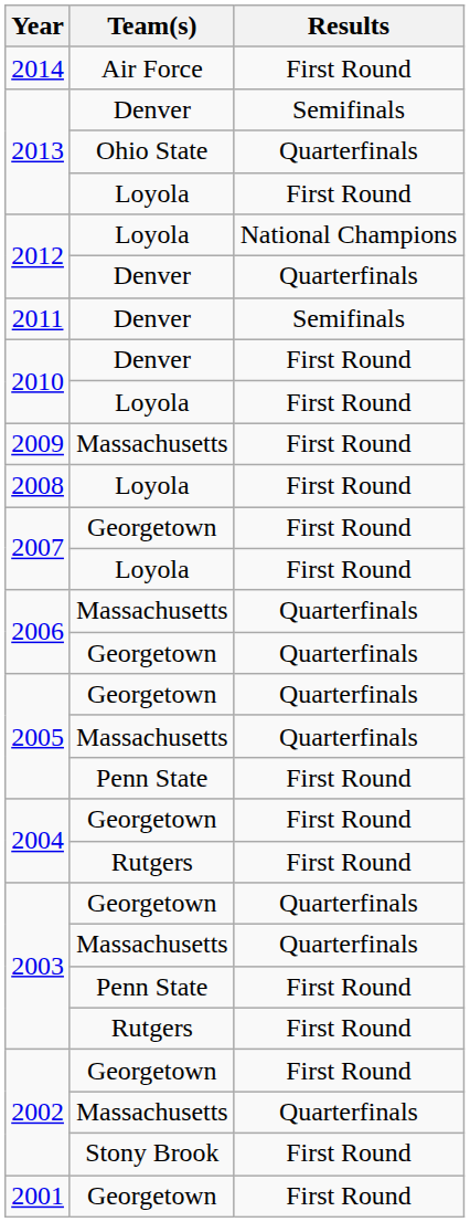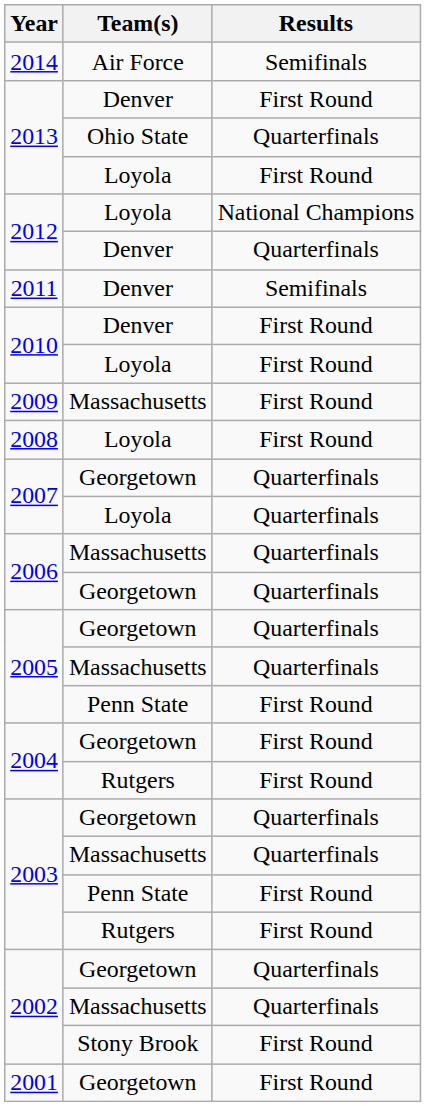 <table class= "wikitable sortable" style="text-align:center">
 <tr>
 <th>Year</th>
 <th>Team(s)</th>
 <th>Results</th>
 </tr>
 <tr>
 <td><a href='#'>2014</a></td>
 <td>Air Force</td>
-<td>First Round</td>
+<td>Semifinals</td>
 </tr>
 <tr>
 <td rowspan="3"><a href='#'>2013</a></td>
 <td>Denver</td>
-<td>Semifinals</td>
+<td>First Round</td>
 </tr>
 <tr>
 <td>Ohio State</td>
 <td>Quarterfinals</td>
 </tr>
 <tr>
 <td>Loyola</td>
 <td>First Round</td>
 </tr>
 <tr>
 <td rowspan="2"><a href='#'>2012</a></td>
 <td>Loyola</td>
 <td>National Champions</td>
 </tr>
 <tr>
 <td>Denver</td>
 <td>Quarterfinals</td>
 </tr>
 <tr>
 <td><a href='#'>2011</a></td>
 <td>Denver</td>
 <td>Semifinals</td>
 </tr>
 <tr>
 <td rowspan="2"><a href='#'>2010</a></td>
 <td>Denver</td>
 <td>First Round</td>
 </tr>
 <tr>
 <td>Loyola</td>
 <td>First Round</td>
 </tr>
 <tr>
 <td><a href='#'>2009</a></td>
 <td>Massachusetts</td>
 <td>First Round</td>
 </tr>
 <tr>
 <td><a href='#'>2008</a></td>
 <td>Loyola</td>
 <td>First Round</td>
 </tr>
 <tr>
 <td rowspan="2"><a href='#'>2007</a></td>
 <td>Georgetown</td>
-<td>First Round</td>
+<td>Quarterfinals</td>
 </tr>
 <tr>
 <td>Loyola</td>
-<td>First Round</td>
+<td>Quarterfinals</td>
 </tr>
 <tr>
 <td rowspan="2"><a href='#'>2006</a></td>
 <td>Massachusetts</td>
 <td>Quarterfinals</td>
 </tr>
 <tr>
 <td>Georgetown</td>
 <td>Quarterfinals</td>
 </tr>
 <tr>
 <td rowspan="3"><a href='#'>2005</a></td>
 <td>Georgetown</td>
 <td>Quarterfinals</td>
 </tr>
 <tr>
 <td>Massachusetts</td>
 <td>Quarterfinals</td>
 </tr>
 <tr>
 <td>Penn State</td>
 <td>First Round</td>
 </tr>
 <tr>
 <td rowspan="2"><a href='#'>2004</a></td>
 <td>Georgetown</td>
 <td>First Round</td>
 </tr>
 <tr>
 <td>Rutgers</td>
 <td>First Round</td>
 </tr>
 <tr>
 <td rowspan="4"><a href='#'>2003</a></td>
 <td>Georgetown</td>
 <td>Quarterfinals</td>
 </tr>
 <tr>
 <td>Massachusetts</td>
 <td>Quarterfinals</td>
 </tr>
 <tr>
 <td>Penn State</td>
 <td>First Round</td>
 </tr>
 <tr>
 <td>Rutgers</td>
 <td>First Round</td>
 </tr>
 <tr>
 <td rowspan="3"><a href='#'>2002</a></td>
 <td>Georgetown</td>
-<td>First Round</td>
+<td>Quarterfinals</td>
 </tr>
 <tr>
 <td>Massachusetts</td>
 <td>Quarterfinals</td>
 </tr>
 <tr>
 <td>Stony Brook</td>
 <td>First Round</td>
 </tr>
 <tr>
 <td><a href='#'>2001</a></td>
 <td>Georgetown</td>
 <td>First Round</td>
 </tr>
 </table>
